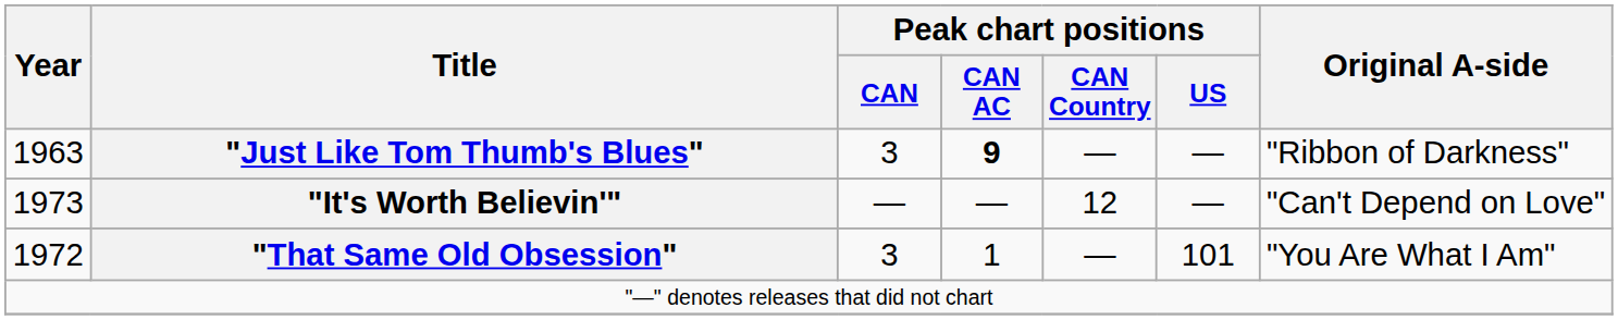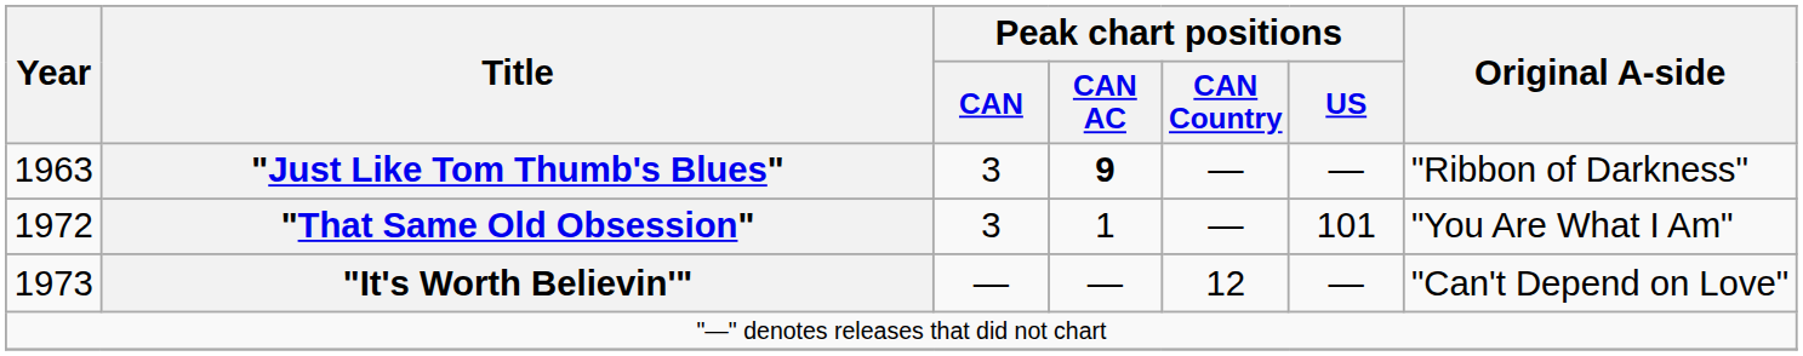 <table class="wikitable plainrowheaders" style="text-align:center;">
 <tr>
 <th rowspan="2">Year</th>
 <th rowspan="2" style="width:23em;">Title</th>
 <th colspan="4">Peak chart positions</th>
 <th rowspan="2">Original A-side</th>
 </tr>
 <tr style="font-size:smaller;">
 <th width="45"><a href='#'>CAN</a></th>
 <th width="45"><a href='#'>CAN AC</a></th>
 <th width="45"><a href='#'>CAN Country</a></th>
 <th width="45"><a href='#'>US</a></th>
 </tr>
 <tr>
 <td>1963</td>
 <th scope="row">"<a href='#'>Just Like Tom Thumb's Blues</a>"</th>
 <td>3</td>
 <td><strong>9</strong></td>
 <td>—</td>
 <td>—</td>
 <td align="left">"Ribbon of Darkness"</td>
 </tr>
 <tr>
+<td>1972</td>
+<th scope="row">"<a href='#'>That Same Old Obsession</a>"</th>
+<td>3</td>
+<td>1</td>
+<td>—</td>
+<td>101</td>
+<td align="left">"You Are What I Am"</td>
+</tr>
+<tr>
 <td>1973</td>
 <th scope="row">"It's Worth Believin'"</th>
 <td>—</td>
 <td>—</td>
 <td>12</td>
 <td>—</td>
 <td align="left">"Can't Depend on Love"</td>
 </tr>
 <tr>
-<td>1972</td>
-<th scope="row">"<a href='#'>That Same Old Obsession</a>"</th>
-<td>3</td>
-<td>1</td>
-<td>—</td>
-<td>101</td>
-<td align="left">"You Are What I Am"</td>
-</tr>
-<tr>
 <td colspan="7" style="font-size:8pt">"—" denotes releases that did not chart</td>
 </tr>
 <tr>
 </tr>
 </table>
